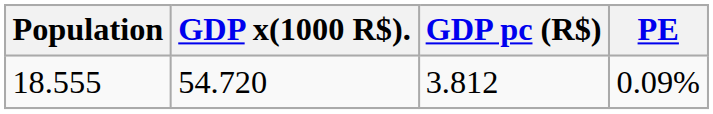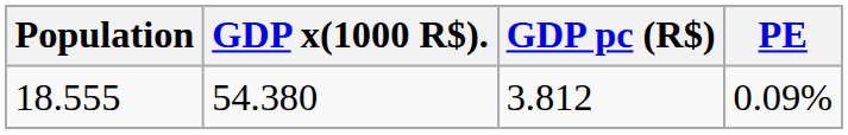 <table class="wikitable" border="1">
 <tr>
 <th>Population </th>
 <th><a href='#'>GDP</a> x(1000 R$).</th>
 <th><a href='#'>GDP pc</a> (R$)</th>
 <th><a href='#'>PE</a></th>
 </tr>
 <tr>
 <td>18.555</td>
-<td>54.720</td>
+<td>54.380</td>
 <td>3.812</td>
 <td>0.09%</td>
 </tr>
 <tr>
 </tr>
 </table>
